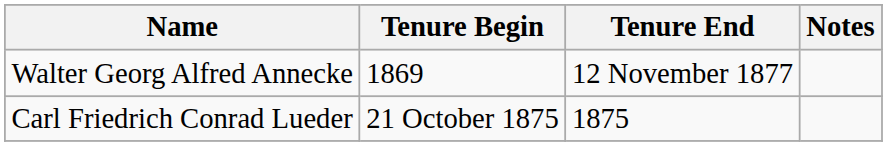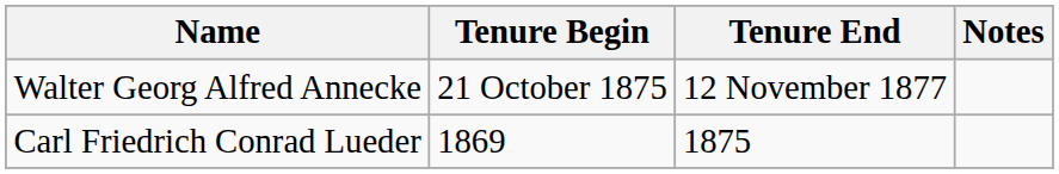 <table class="wikitable">
 <tr>
 <th>Name</th>
 <th>Tenure Begin</th>
 <th>Tenure End</th>
 <th>Notes</th>
 </tr>
 <tr>
 <td>Walter Georg Alfred Annecke</td>
-<td>1869</td>
+<td>21 October 1875</td>
 <td>12 November 1877</td>
 <td></td>
 </tr>
 <tr>
 <td>Carl Friedrich Conrad Lueder</td>
-<td>21 October 1875</td>
+<td>1869</td>
 <td>1875</td>
 <td></td>
 </tr>
 </table>
